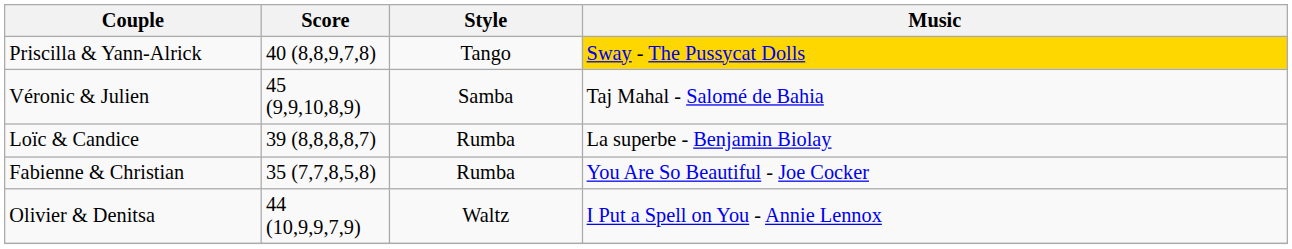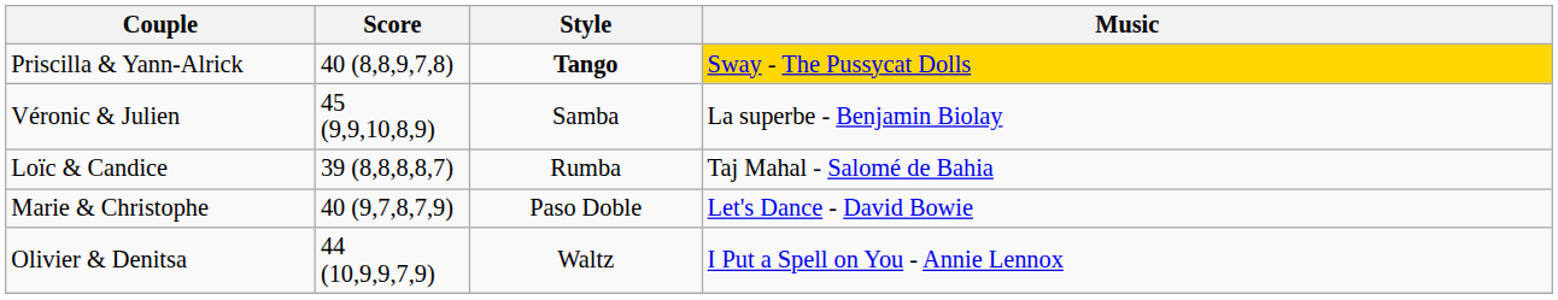 <table class="wikitable" style="width:80%;">
 <tr>
 <th style="width:20%;">Couple</th>
 <th style="width:10%;">Score</th>
 <th style="width:15%;">Style</th>
 <th style="width:60%;">Music</th>
 </tr>
 <tr>
 <td>Priscilla & Yann-Alrick</td>
 <td>40 (8,8,9,7,8)</td>
-<td style="text-align:center;">Tango</td>
+<td style="text-align:center;"><strong>Tango</strong></td>
 <td style="background: gold;"><a href='#'>Sway</a> - <a href='#'>The Pussycat Dolls</a></td>
 </tr>
 <tr>
 <td>Véronic & Julien</td>
 <td>45 (9,9,10,8,9)</td>
 <td style="text-align:center;">Samba</td>
-<td>Taj Mahal - <a href='#'>Salomé de Bahia</a></td>
+<td>La superbe - <a href='#'>Benjamin Biolay</a></td>
 </tr>
 <tr>
 <td>Loïc & Candice</td>
 <td>39 (8,8,8,8,7)</td>
 <td style="text-align:center;">Rumba</td>
-<td>La superbe - <a href='#'>Benjamin Biolay</a></td>
+<td>Taj Mahal - <a href='#'>Salomé de Bahia</a></td>
 </tr>
 <tr>
-<td>Fabienne & Christian</td>
-<td>35 (7,7,8,5,8)</td>
-<td style="text-align:center;">Rumba</td>
-<td><a href='#'>You Are So Beautiful</a> - <a href='#'>Joe Cocker</a></td>
+<td>Marie & Christophe</td>
+<td>40 (9,7,8,7,9)</td>
+<td style="text-align:center;">Paso Doble</td>
+<td><a href='#'>Let's Dance</a> - <a href='#'>David Bowie</a></td>
 </tr>
 <tr>
 <td>Olivier & Denitsa</td>
 <td>44 (10,9,9,7,9)</td>
 <td style="text-align:center;">Waltz</td>
 <td><a href='#'>I Put a Spell on You</a> - <a href='#'>Annie Lennox</a></td>
 </tr>
 <tr>
 </tr>
 </table>
